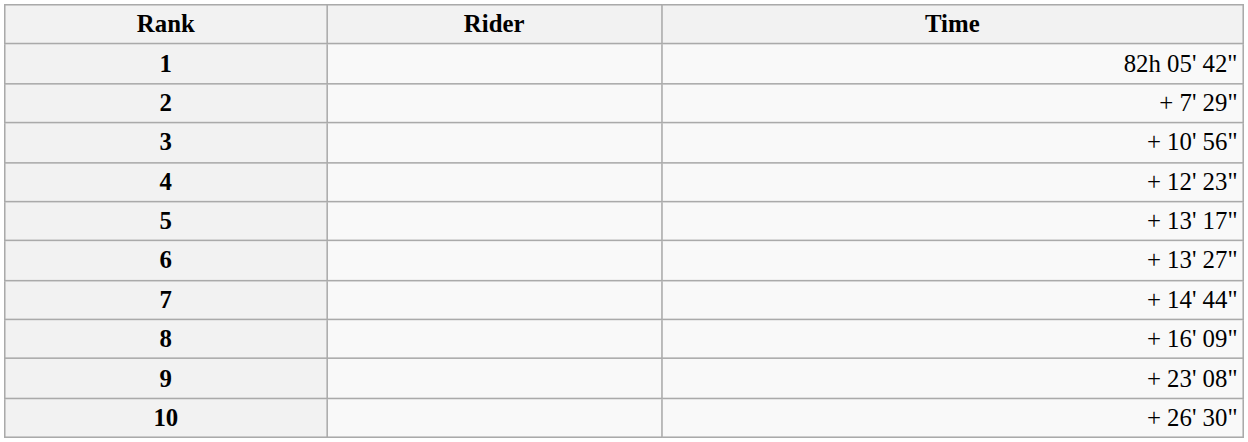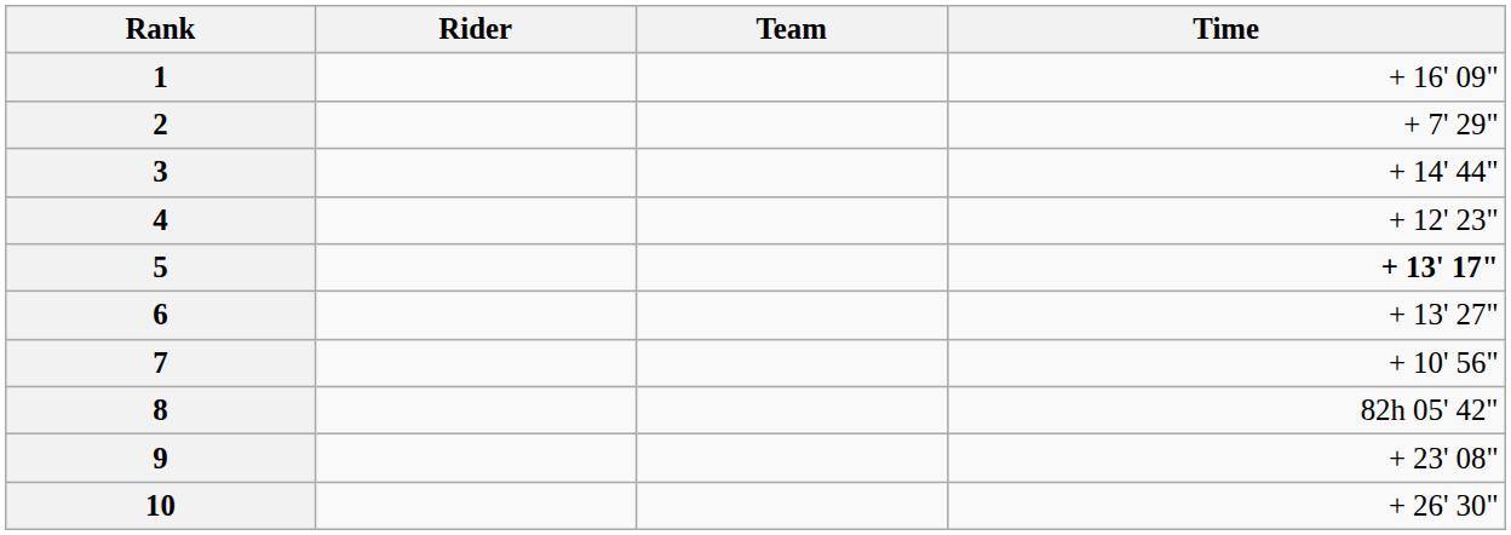 <table class="wikitable" style="width:50em;margin-bottom:0;">
 <tr>
 <th scope="col">Rank</th>
 <th scope="col">Rider</th>
+<th scope="col">Team</th>
 <th scope="col">Time</th>
 </tr>
 <tr>
 <th scope="row">1</th>
 <td> </td>
-<td style="text-align:right;">82h 05' 42"</td>
+<td></td>
+<td style="text-align:right;">+ 16' 09"</td>
 </tr>
 <tr>
 <th scope="row">2</th>
 <td> </td>
+<td></td>
 <td style="text-align:right;">+ 7' 29"</td>
 </tr>
 <tr>
 <th scope="row">3</th>
 <td></td>
-<td style="text-align:right;">+ 10' 56"</td>
+<td></td>
+<td style="text-align:right;">+ 14' 44"</td>
 </tr>
 <tr>
 <th scope="row">4</th>
+<td></td>
 <td></td>
 <td style="text-align:right;">+ 12' 23"</td>
 </tr>
 <tr>
 <th scope="row">5</th>
 <td></td>
-<td style="text-align:right;">+ 13' 17"</td>
+<td></td>
+<td style="text-align:right;"><strong>+ 13' 17"</strong></td>
 </tr>
 <tr>
 <th scope="row">6</th>
+<td></td>
 <td></td>
 <td style="text-align:right;">+ 13' 27"</td>
 </tr>
 <tr>
 <th scope="row">7</th>
 <td></td>
-<td style="text-align:right;">+ 14' 44"</td>
+<td></td>
+<td style="text-align:right;">+ 10' 56"</td>
 </tr>
 <tr>
 <th scope="row">8</th>
 <td></td>
-<td style="text-align:right;">+ 16' 09"</td>
+<td></td>
+<td style="text-align:right;">82h 05' 42"</td>
 </tr>
 <tr>
 <th scope="row">9</th>
+<td></td>
 <td></td>
 <td style="text-align:right;">+ 23' 08"</td>
 </tr>
 <tr>
 <th scope="row">10</th>
 <td></td>
+<td></td>
 <td style="text-align:right;">+ 26' 30"</td>
 </tr>
 </table>
